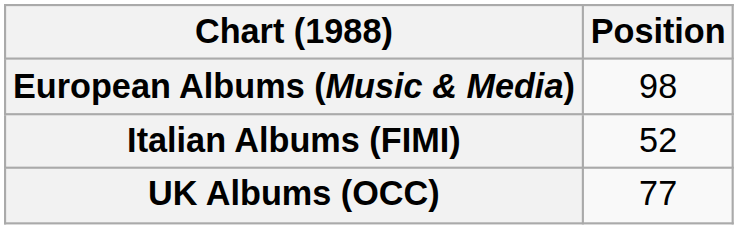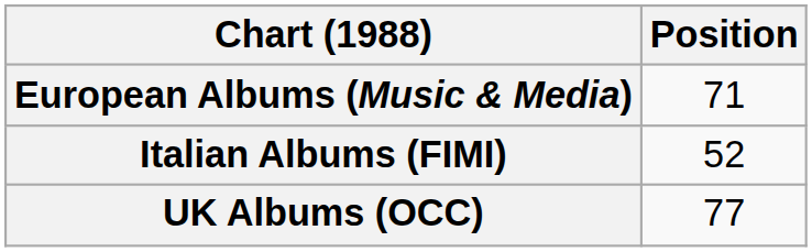 <table class="wikitable plainrowheaders sortable">
 <tr>
 <th>Chart (1988)</th>
 <th>Position</th>
 </tr>
 <tr>
 <th scope="row">European Albums (<em>Music & Media</em>)</th>
-<td style="text-align:center;">98</td>
+<td style="text-align:center;">71</td>
 </tr>
 <tr>
 <th scope="row">Italian Albums (FIMI)</th>
 <td style="text-align:center;">52</td>
 </tr>
 <tr>
 <th scope="row">UK Albums (OCC)</th>
 <td style="text-align:center;">77</td>
 </tr>
 </table>
